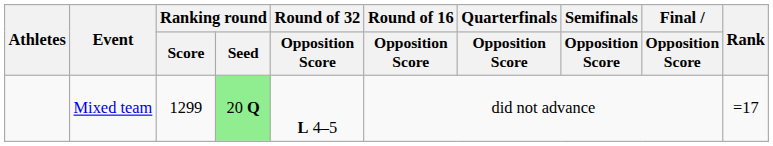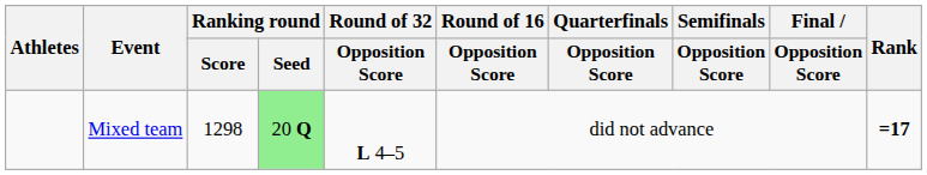 <table class="wikitable" style="font-size:90%;">
 <tr>
 <th rowspan="2">Athletes</th>
 <th rowspan="2">Event</th>
 <th colspan="2">Ranking round</th>
 <th>Round of 32</th>
 <th>Round of 16</th>
 <th>Quarterfinals</th>
 <th>Semifinals</th>
 <th>Final / </th>
 <th rowspan=2>Rank</th>
 </tr>
 <tr style="font-size:95%">
 <th>Score</th>
 <th>Seed</th>
 <th>Opposition<br>Score</th>
 <th>Opposition<br>Score</th>
 <th>Opposition<br>Score</th>
 <th>Opposition<br>Score</th>
 <th>Opposition<br>Score</th>
 </tr>
 <tr align=center>
 <td align=left><br></td>
 <td><a href='#'>Mixed team</a></td>
-<td>1299</td>
+<td>1298</td>
 <td style="background: lightgreen;">20 <strong>Q</strong></td>
 <td><br><br><strong>L</strong> 4–5</td>
 <td colspan=4>did not advance</td>
-<td>=17</td>
+<td><strong>=17</strong></td>
 </tr>
 </table>
